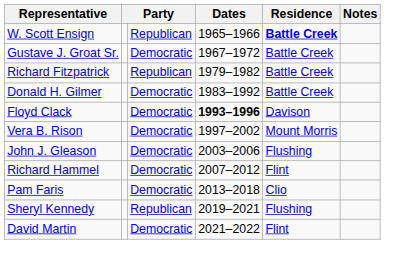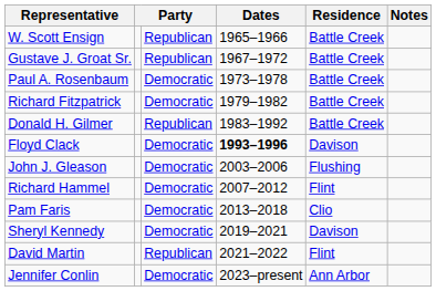 <table class=wikitable>
 <tr valign=bottom>
 <th>Representative</th>
 <th colspan="2">Party</th>
 <th>Dates</th>
 <th>Residence</th>
 <th>Notes</th>
 </tr>
 <tr>
 <td><a href='#'>W. Scott Ensign</a></td>
 <td bgcolor=></td>
 <td><a href='#'>Republican</a></td>
 <td>1965–1966</td>
-<td><strong><a href='#'>Battle Creek</a></strong></td>
+<td><a href='#'>Battle Creek</a></td>
 <td></td>
 </tr>
 <tr>
 <td><a href='#'>Gustave J. Groat Sr.</a></td>
 <td bgcolor=></td>
+<td><a href='#'>Republican</a></td>
+<td>1967–1972</td>
+<td><a href='#'>Battle Creek</a></td>
+<td></td>
+</tr>
+<tr>
+<td><a href='#'>Paul A. Rosenbaum</a></td>
+<td bgcolor=></td>
 <td><a href='#'>Democratic</a></td>
-<td>1967–1972</td>
+<td>1973–1978</td>
 <td><a href='#'>Battle Creek</a></td>
 <td></td>
 </tr>
 <tr>
 <td><a href='#'>Richard Fitzpatrick</a></td>
 <td bgcolor=></td>
-<td><a href='#'>Republican</a></td>
+<td><a href='#'>Democratic</a></td>
 <td>1979–1982</td>
 <td><a href='#'>Battle Creek</a></td>
 <td></td>
 </tr>
 <tr>
 <td><a href='#'>Donald H. Gilmer</a></td>
 <td bgcolor=></td>
-<td><a href='#'>Democratic</a></td>
+<td><a href='#'>Republican</a></td>
 <td>1983–1992</td>
 <td><a href='#'>Battle Creek</a></td>
 <td></td>
 </tr>
 <tr>
 <td><a href='#'>Floyd Clack</a></td>
 <td bgcolor=></td>
 <td><a href='#'>Democratic</a></td>
 <td><strong>1993–1996</strong></td>
 <td><a href='#'>Davison</a></td>
-<td></td>
-</tr>
-<tr>
-<td><a href='#'>Vera B. Rison</a></td>
-<td bgcolor=></td>
-<td><a href='#'>Democratic</a></td>
-<td>1997–2002</td>
-<td><a href='#'>Mount Morris</a></td>
 <td></td>
 </tr>
 <tr>
 <td><a href='#'>John J. Gleason</a></td>
 <td bgcolor=></td>
 <td><a href='#'>Democratic</a></td>
 <td>2003–2006</td>
 <td><a href='#'>Flushing</a></td>
 <td></td>
 </tr>
 <tr>
 <td><a href='#'>Richard Hammel</a></td>
 <td bgcolor=></td>
 <td><a href='#'>Democratic</a></td>
 <td>2007–2012</td>
 <td><a href='#'>Flint</a></td>
 <td></td>
 </tr>
 <tr>
 <td><a href='#'>Pam Faris</a></td>
 <td bgcolor=></td>
 <td><a href='#'>Democratic</a></td>
 <td>2013–2018</td>
 <td><a href='#'>Clio</a></td>
 <td></td>
 </tr>
 <tr>
 <td><a href='#'>Sheryl Kennedy</a></td>
 <td bgcolor=></td>
-<td><a href='#'>Republican</a></td>
+<td><a href='#'>Democratic</a></td>
 <td>2019–2021</td>
-<td><a href='#'>Flushing</a></td>
+<td><a href='#'>Davison</a></td>
 <td></td>
 </tr>
 <tr>
 <td><a href='#'>David Martin</a></td>
 <td bgcolor=></td>
-<td><a href='#'>Democratic</a></td>
+<td><a href='#'>Republican</a></td>
 <td>2021–2022</td>
 <td><a href='#'>Flint</a></td>
 <td></td>
 </tr>
+<tr>
+<td><a href='#'>Jennifer Conlin</a></td>
+<td bgcolor=></td>
+<td><a href='#'>Democratic</a></td>
+<td>2023–present</td>
+<td><a href='#'>Ann Arbor</a></td>
+<td></td>
+</tr>
 </table>
